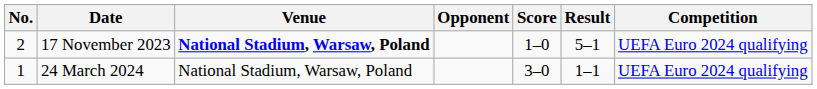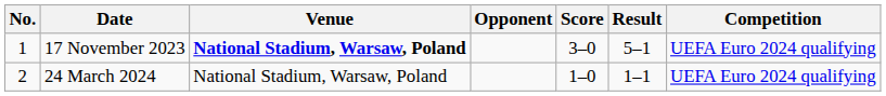 <table class="wikitable sortable">
 <tr>
 <th scope="col">No.</th>
 <th scope="col">Date</th>
 <th scope="col">Venue</th>
 <th scope="col">Opponent</th>
 <th scope="col">Score</th>
 <th scope="col">Result</th>
 <th scope="col">Competition</th>
 </tr>
 <tr>
-<td align="center">2</td>
+<td align="center">1</td>
 <td>17 November 2023</td>
 <td><strong><a href='#'>National Stadium</a>, <a href='#'>Warsaw</a>, Poland</strong></td>
 <td></td>
-<td align="center">1–0</td>
+<td align="center">3–0</td>
 <td align="center">5–1</td>
 <td><a href='#'>UEFA Euro 2024 qualifying</a></td>
 </tr>
 <tr>
-<td align="center">1</td>
+<td align="center">2</td>
 <td>24 March 2024</td>
 <td>National Stadium, Warsaw, Poland</td>
 <td></td>
-<td align="center">3–0</td>
+<td align="center">1–0</td>
 <td align="center">1–1</td>
 <td><a href='#'>UEFA Euro 2024 qualifying</a></td>
 </tr>
 </table>
